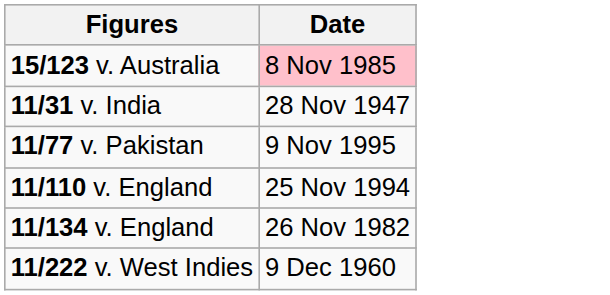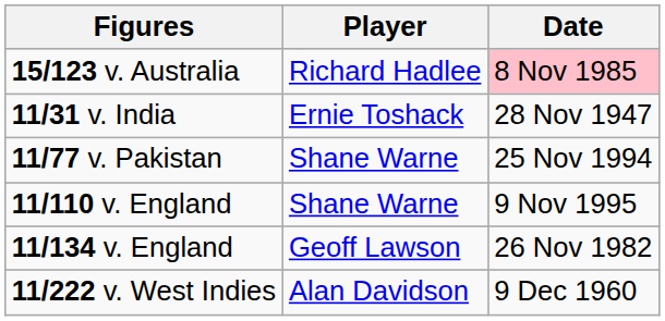 <table class="wikitable">
 <tr>
 <th>Figures</th>
+<th>Player</th>
 <th>Date</th>
 </tr>
 <tr>
 <td><strong>15/123</strong> v. Australia</td>
+<td> <a href='#'>Richard Hadlee</a></td>
 <td style="background: pink;">8 Nov 1985</td>
 </tr>
 <tr>
 <td><strong>11/31</strong> v. India</td>
+<td> <a href='#'>Ernie Toshack</a></td>
 <td>28 Nov 1947</td>
 </tr>
 <tr>
 <td><strong>11/77</strong> v. Pakistan</td>
+<td> <a href='#'>Shane Warne</a></td>
+<td>25 Nov 1994</td>
+</tr>
+<tr>
+<td><strong>11/110</strong> v. England</td>
+<td> <a href='#'>Shane Warne</a></td>
 <td>9 Nov 1995</td>
 </tr>
 <tr>
-<td><strong>11/110</strong> v. England</td>
-<td>25 Nov 1994</td>
-</tr>
-<tr>
 <td><strong>11/134</strong> v. England</td>
+<td> <a href='#'>Geoff Lawson</a></td>
 <td>26 Nov 1982</td>
 </tr>
 <tr>
 <td><strong>11/222</strong> v. West Indies</td>
+<td> <a href='#'>Alan Davidson</a></td>
 <td>9 Dec 1960</td>
 </tr>
 </table>
